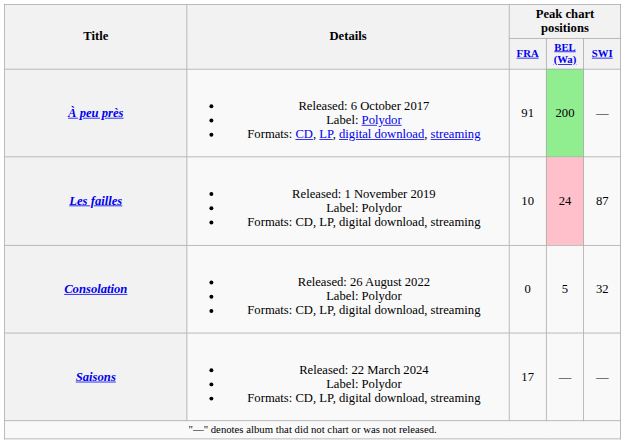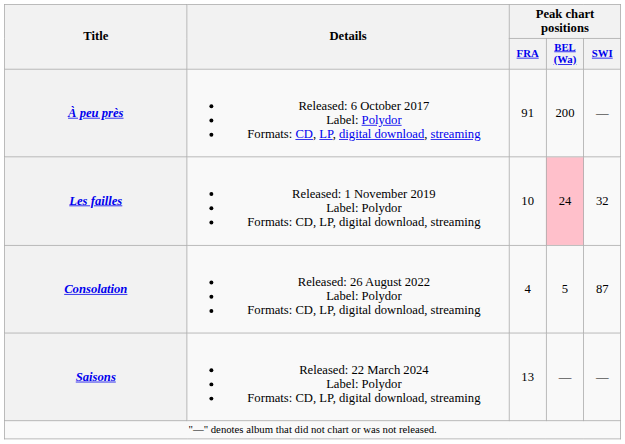 <table class="wikitable plainrowheaders" style="text-align:center;">
 <tr>
 <th rowspan="2" scope="col" style="width:14em;">Title</th>
 <th rowspan="2" scope="col" style="width:25em;">Details</th>
 <th colspan="3">Peak chart positions</th>
 </tr>
 <tr>
 <th scope="col" style="width:3em;font-size:85%;"><a href='#'>FRA</a><br></th>
 <th scope="col" style="width:3em;font-size:85%;"><a href='#'>BEL<br>(Wa)</a><br></th>
 <th scope="col" style="width:3em;font-size:85%;"><a href='#'>SWI</a><br></th>
 </tr>
 <tr>
 <th scope="row"><em><a href='#'>À peu près</a></em></th>
 <td><br><ul><li>Released: 6 October 2017</li><li>Label: <a href='#'>Polydor</a></li><li>Formats: <a href='#'>CD</a>, <a href='#'>LP</a>, <a href='#'>digital download</a>, <a href='#'>streaming</a></li></ul></td>
 <td>91</td>
-<td style="background: lightgreen;">200</td>
+<td>200</td>
 <td>—</td>
 </tr>
 <tr>
 <th scope="row"><em><a href='#'>Les failles</a></em></th>
 <td><br><ul><li>Released: 1 November 2019</li><li>Label: Polydor</li><li>Formats: CD, LP, digital download, streaming</li></ul></td>
 <td>10</td>
 <td style="background: pink;">24</td>
-<td>87</td>
+<td>32</td>
 </tr>
 <tr>
 <th scope="row"><em><a href='#'>Consolation</a></em></th>
 <td><br><ul><li>Released: 26 August 2022</li><li>Label: Polydor</li><li>Formats: CD, LP, digital download, streaming</li></ul></td>
-<td>0</td>
+<td>4</td>
 <td>5</td>
-<td>32</td>
+<td>87</td>
 </tr>
 <tr>
 <th scope="row"><em><a href='#'>Saisons</a></em></th>
 <td><br><ul><li>Released: 22 March 2024</li><li>Label: Polydor</li><li>Formats: CD, LP, digital download, streaming</li></ul></td>
-<td>17</td>
+<td>13</td>
 <td>—</td>
 <td>—</td>
 </tr>
 <tr>
 <td colspan="6" style="font-size:85%">"—" denotes album that did not chart or was not released.</td>
 </tr>
 </table>
